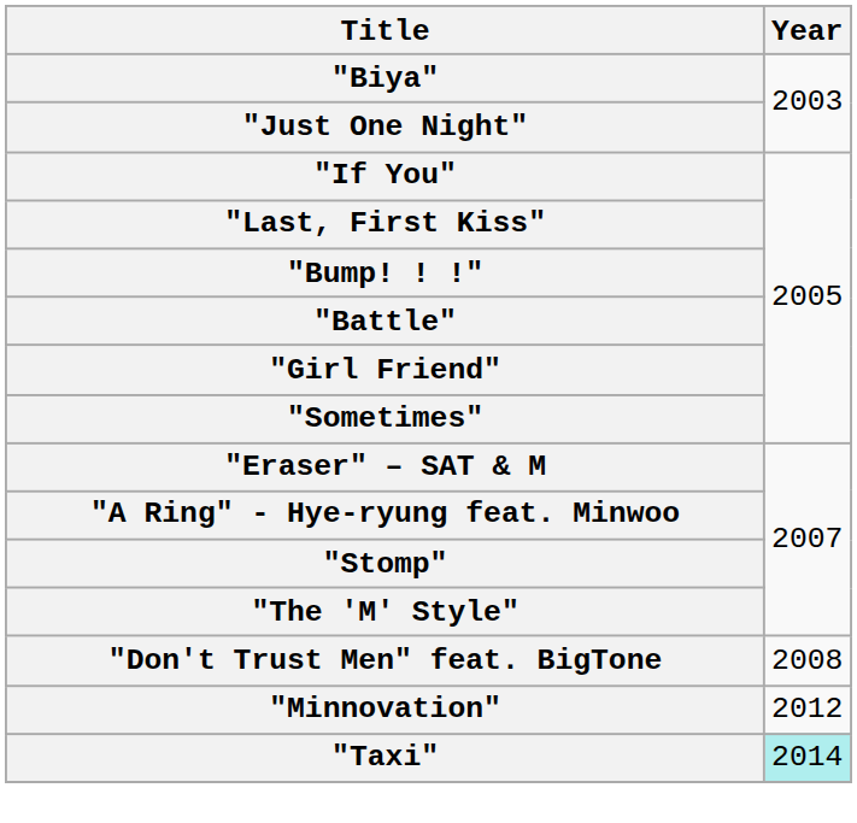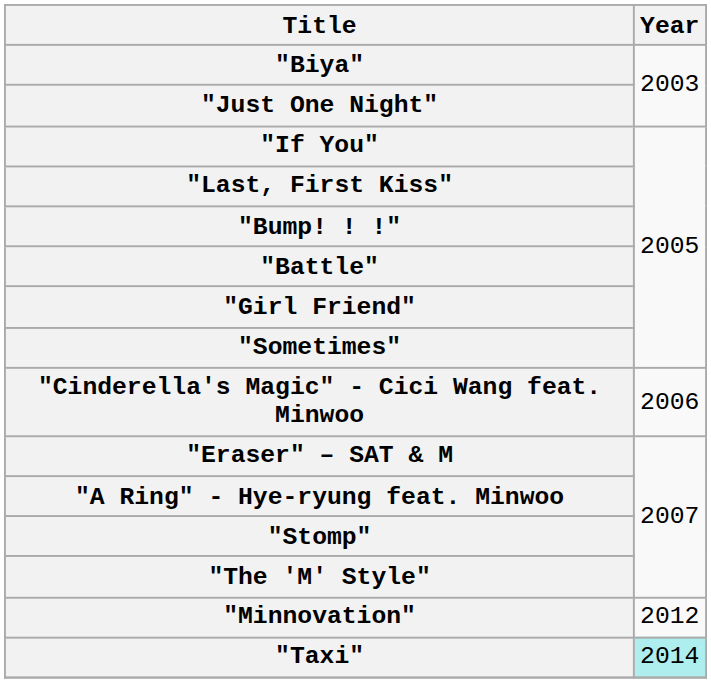 <table class="wikitable plainrowheaders" style="text-align:center;">
 <tr>
 <th scope="col" style="width:25em;">Title</th>
 <th scope="col">Year</th>
 </tr>
 <tr>
 <th scope="row">"Biya"</th>
 <td rowspan="2">2003</td>
 </tr>
 <tr>
 <th scope="row">"Just One Night"</th>
 </tr>
 <tr>
 <th scope="row">"If You"</th>
 <td rowspan="6">2005</td>
 </tr>
 <tr>
 <th scope="row">"Last, First Kiss"</th>
 </tr>
 <tr>
 <th scope="row">"Bump! ! !"</th>
 </tr>
 <tr>
 <th scope="row">"Battle"</th>
 </tr>
 <tr>
 <th scope="row">"Girl Friend"</th>
 </tr>
 <tr>
 <th scope="row">"Sometimes"</th>
 </tr>
 <tr>
+<th scope="row">"Cinderella's Magic" - Cici Wang feat. Minwoo</th>
+<td>2006</td>
+</tr>
+<tr>
 <th scope="row">"Eraser" – SAT & M</th>
 <td rowspan="4">2007</td>
 </tr>
 <tr>
 <th scope="row">"A Ring" - Hye-ryung feat. Minwoo</th>
 </tr>
 <tr>
 <th scope="row">"Stomp"</th>
 </tr>
 <tr>
 <th scope="row">"The 'M' Style"</th>
 </tr>
 <tr>
-<th scope="row">"Don't Trust Men" feat. BigTone</th>
-<td>2008</td>
-</tr>
-<tr>
 <th scope="row">"Minnovation"</th>
 <td>2012</td>
 </tr>
 <tr>
 <th scope="row">"Taxi"</th>
 <td style="background: paleturquoise;">2014</td>
 </tr>
 <tr>
 </tr>
 </table>
